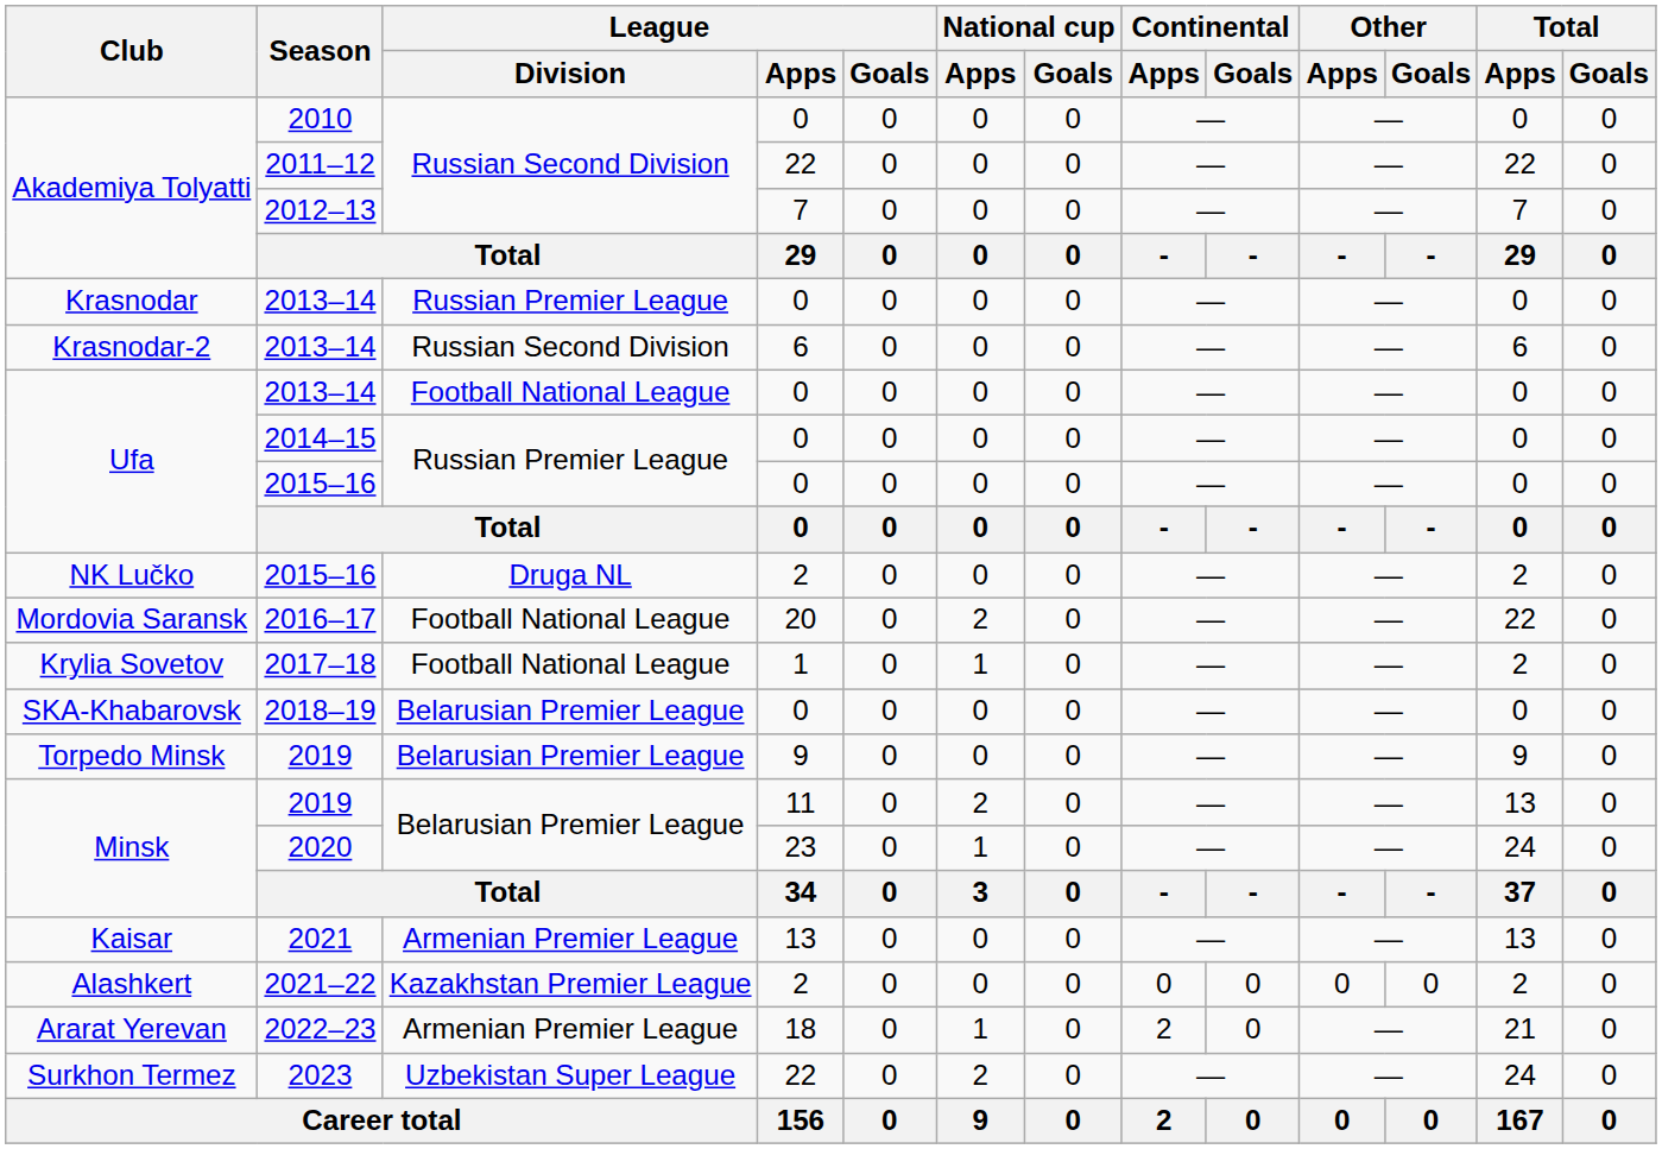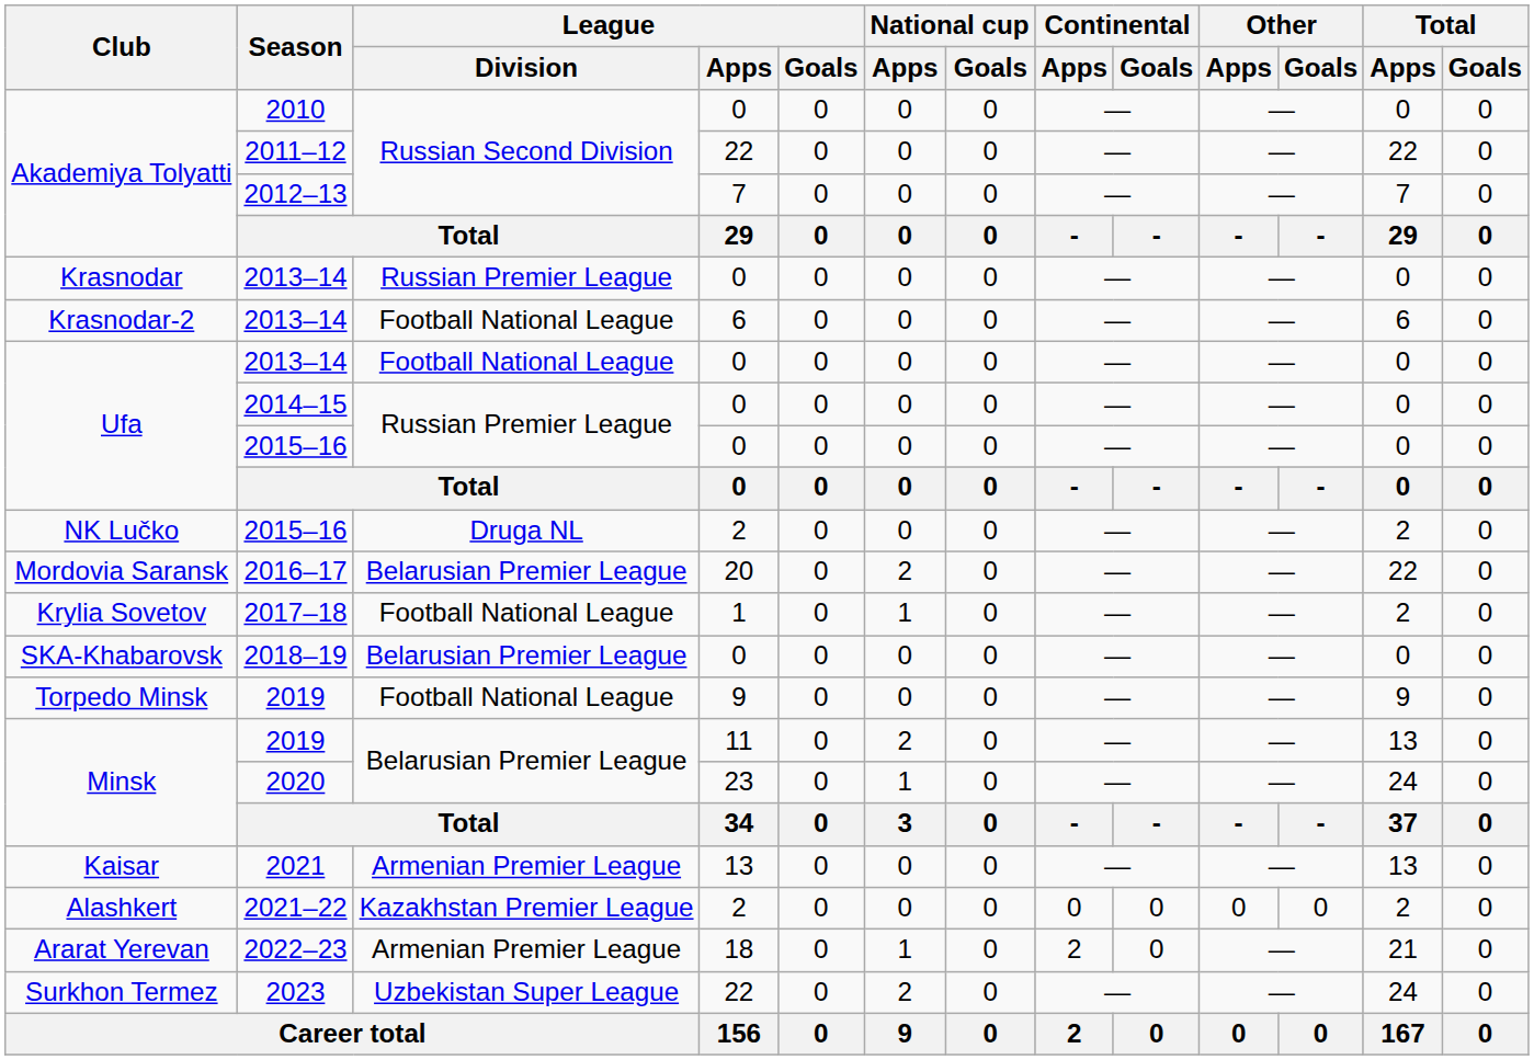 <table class="wikitable" style="text-align:center">
 <tr>
 <th rowspan="2">Club</th>
 <th rowspan="2">Season</th>
 <th colspan="3">League</th>
 <th colspan="2">National cup</th>
 <th colspan="2">Continental</th>
 <th colspan="2">Other</th>
 <th colspan="2">Total</th>
 </tr>
 <tr>
 <th>Division</th>
 <th>Apps</th>
 <th>Goals</th>
 <th>Apps</th>
 <th>Goals</th>
 <th>Apps</th>
 <th>Goals</th>
 <th>Apps</th>
 <th>Goals</th>
 <th>Apps</th>
 <th>Goals</th>
 </tr>
 <tr>
 <td rowspan="4"><a href='#'>Akademiya Tolyatti</a></td>
 <td><a href='#'>2010</a></td>
 <td rowspan="3"><a href='#'>Russian Second Division</a></td>
 <td>0</td>
 <td>0</td>
 <td>0</td>
 <td>0</td>
 <td colspan="2">—</td>
 <td colspan="2">—</td>
 <td>0</td>
 <td>0</td>
 </tr>
 <tr>
 <td><a href='#'>2011–12</a></td>
 <td>22</td>
 <td>0</td>
 <td>0</td>
 <td>0</td>
 <td colspan="2">—</td>
 <td colspan="2">—</td>
 <td>22</td>
 <td>0</td>
 </tr>
 <tr>
 <td><a href='#'>2012–13</a></td>
 <td>7</td>
 <td>0</td>
 <td>0</td>
 <td>0</td>
 <td colspan="2">—</td>
 <td colspan="2">—</td>
 <td>7</td>
 <td>0</td>
 </tr>
 <tr>
 <th colspan="2">Total</th>
 <th>29</th>
 <th>0</th>
 <th>0</th>
 <th>0</th>
 <th>-</th>
 <th>-</th>
 <th>-</th>
 <th>-</th>
 <th>29</th>
 <th>0</th>
 </tr>
 <tr>
 <td><a href='#'>Krasnodar</a></td>
 <td><a href='#'>2013–14</a></td>
 <td><a href='#'>Russian Premier League</a></td>
 <td>0</td>
 <td>0</td>
 <td>0</td>
 <td>0</td>
 <td colspan="2">—</td>
 <td colspan="2">—</td>
 <td>0</td>
 <td>0</td>
 </tr>
 <tr>
 <td><a href='#'>Krasnodar-2</a></td>
 <td><a href='#'>2013–14</a></td>
-<td>Russian Second Division</td>
+<td>Football National League</td>
 <td>6</td>
 <td>0</td>
 <td>0</td>
 <td>0</td>
 <td colspan="2">—</td>
 <td colspan="2">—</td>
 <td>6</td>
 <td>0</td>
 </tr>
 <tr>
 <td rowspan="4"><a href='#'>Ufa</a></td>
 <td><a href='#'>2013–14</a></td>
 <td><a href='#'>Football National League</a></td>
 <td>0</td>
 <td>0</td>
 <td>0</td>
 <td>0</td>
 <td colspan="2">—</td>
 <td colspan="2">—</td>
 <td>0</td>
 <td>0</td>
 </tr>
 <tr>
 <td><a href='#'>2014–15</a></td>
 <td rowspan="2">Russian Premier League</td>
 <td>0</td>
 <td>0</td>
 <td>0</td>
 <td>0</td>
 <td colspan="2">—</td>
 <td colspan="2">—</td>
 <td>0</td>
 <td>0</td>
 </tr>
 <tr>
 <td><a href='#'>2015–16</a></td>
 <td>0</td>
 <td>0</td>
 <td>0</td>
 <td>0</td>
 <td colspan="2">—</td>
 <td colspan="2">—</td>
 <td>0</td>
 <td>0</td>
 </tr>
 <tr>
 <th colspan="2">Total</th>
 <th>0</th>
 <th>0</th>
 <th>0</th>
 <th>0</th>
 <th>-</th>
 <th>-</th>
 <th>-</th>
 <th>-</th>
 <th>0</th>
 <th>0</th>
 </tr>
 <tr>
 <td><a href='#'>NK Lučko</a></td>
 <td><a href='#'>2015–16</a></td>
 <td><a href='#'>Druga NL</a></td>
 <td>2</td>
 <td>0</td>
 <td>0</td>
 <td>0</td>
 <td colspan="2">—</td>
 <td colspan="2">—</td>
 <td>2</td>
 <td>0</td>
 </tr>
 <tr>
 <td><a href='#'>Mordovia Saransk</a></td>
 <td><a href='#'>2016–17</a></td>
-<td>Football National League</td>
+<td><a href='#'>Belarusian Premier League</a></td>
 <td>20</td>
 <td>0</td>
 <td>2</td>
 <td>0</td>
 <td colspan="2">—</td>
 <td colspan="2">—</td>
 <td>22</td>
 <td>0</td>
 </tr>
 <tr>
 <td><a href='#'>Krylia Sovetov</a></td>
 <td><a href='#'>2017–18</a></td>
 <td>Football National League</td>
 <td>1</td>
 <td>0</td>
 <td>1</td>
 <td>0</td>
 <td colspan="2">—</td>
 <td colspan="2">—</td>
 <td>2</td>
 <td>0</td>
 </tr>
 <tr>
 <td><a href='#'>SKA-Khabarovsk</a></td>
 <td><a href='#'>2018–19</a></td>
 <td><a href='#'>Belarusian Premier League</a></td>
 <td>0</td>
 <td>0</td>
 <td>0</td>
 <td>0</td>
 <td colspan="2">—</td>
 <td colspan="2">—</td>
 <td>0</td>
 <td>0</td>
 </tr>
 <tr>
 <td><a href='#'>Torpedo Minsk</a></td>
 <td><a href='#'>2019</a></td>
-<td><a href='#'>Belarusian Premier League</a></td>
+<td>Football National League</td>
 <td>9</td>
 <td>0</td>
 <td>0</td>
 <td>0</td>
 <td colspan="2">—</td>
 <td colspan="2">—</td>
 <td>9</td>
 <td>0</td>
 </tr>
 <tr>
 <td rowspan="3"><a href='#'>Minsk</a></td>
 <td><a href='#'>2019</a></td>
 <td rowspan="2">Belarusian Premier League</td>
 <td>11</td>
 <td>0</td>
 <td>2</td>
 <td>0</td>
 <td colspan="2">—</td>
 <td colspan="2">—</td>
 <td>13</td>
 <td>0</td>
 </tr>
 <tr>
 <td><a href='#'>2020</a></td>
 <td>23</td>
 <td>0</td>
 <td>1</td>
 <td>0</td>
 <td colspan="2">—</td>
 <td colspan="2">—</td>
 <td>24</td>
 <td>0</td>
 </tr>
 <tr>
 <th colspan="2">Total</th>
 <th>34</th>
 <th>0</th>
 <th>3</th>
 <th>0</th>
 <th>-</th>
 <th>-</th>
 <th>-</th>
 <th>-</th>
 <th>37</th>
 <th>0</th>
 </tr>
 <tr>
 <td><a href='#'>Kaisar</a></td>
 <td><a href='#'>2021</a></td>
 <td><a href='#'>Armenian Premier League</a></td>
 <td>13</td>
 <td>0</td>
 <td>0</td>
 <td>0</td>
 <td colspan="2">—</td>
 <td colspan="2">—</td>
 <td>13</td>
 <td>0</td>
 </tr>
 <tr>
 <td><a href='#'>Alashkert</a></td>
 <td><a href='#'>2021–22</a></td>
 <td><a href='#'>Kazakhstan Premier League</a></td>
 <td>2</td>
 <td>0</td>
 <td>0</td>
 <td>0</td>
 <td>0</td>
 <td>0</td>
 <td>0</td>
 <td>0</td>
 <td>2</td>
 <td>0</td>
 </tr>
 <tr>
 <td><a href='#'>Ararat Yerevan</a></td>
 <td><a href='#'>2022–23</a></td>
 <td>Armenian Premier League</td>
 <td>18</td>
 <td>0</td>
 <td>1</td>
 <td>0</td>
 <td>2</td>
 <td>0</td>
 <td colspan="2">—</td>
 <td>21</td>
 <td>0</td>
 </tr>
 <tr>
 <td><a href='#'>Surkhon Termez</a></td>
 <td><a href='#'>2023</a></td>
 <td><a href='#'>Uzbekistan Super League</a></td>
 <td>22</td>
 <td>0</td>
 <td>2</td>
 <td>0</td>
 <td colspan="2">—</td>
 <td colspan="2">—</td>
 <td>24</td>
 <td>0</td>
 </tr>
 <tr>
 <th colspan="3">Career total</th>
 <th>156</th>
 <th>0</th>
 <th>9</th>
 <th>0</th>
 <th>2</th>
 <th>0</th>
 <th>0</th>
 <th>0</th>
 <th>167</th>
 <th>0</th>
 </tr>
 </table>
